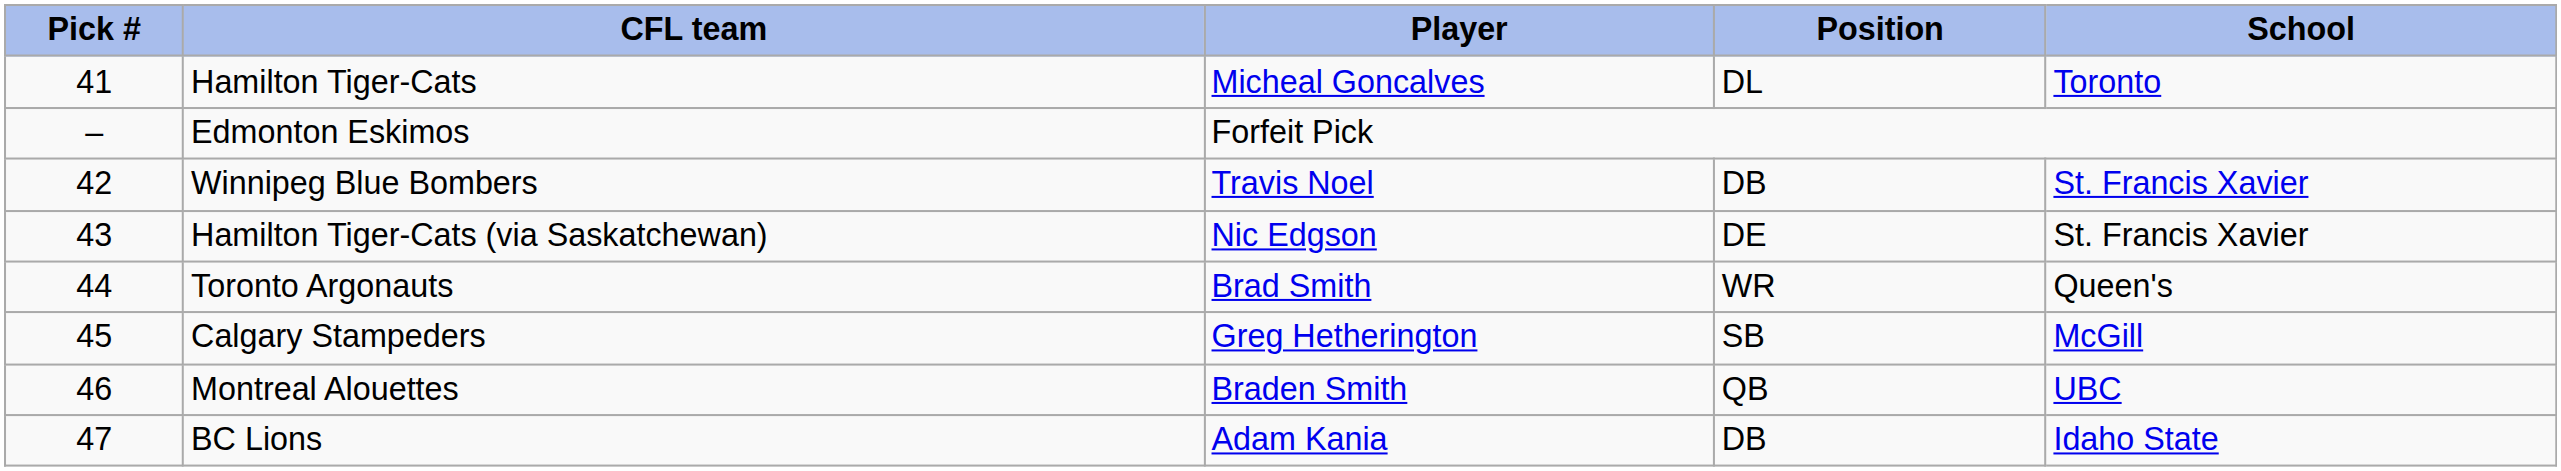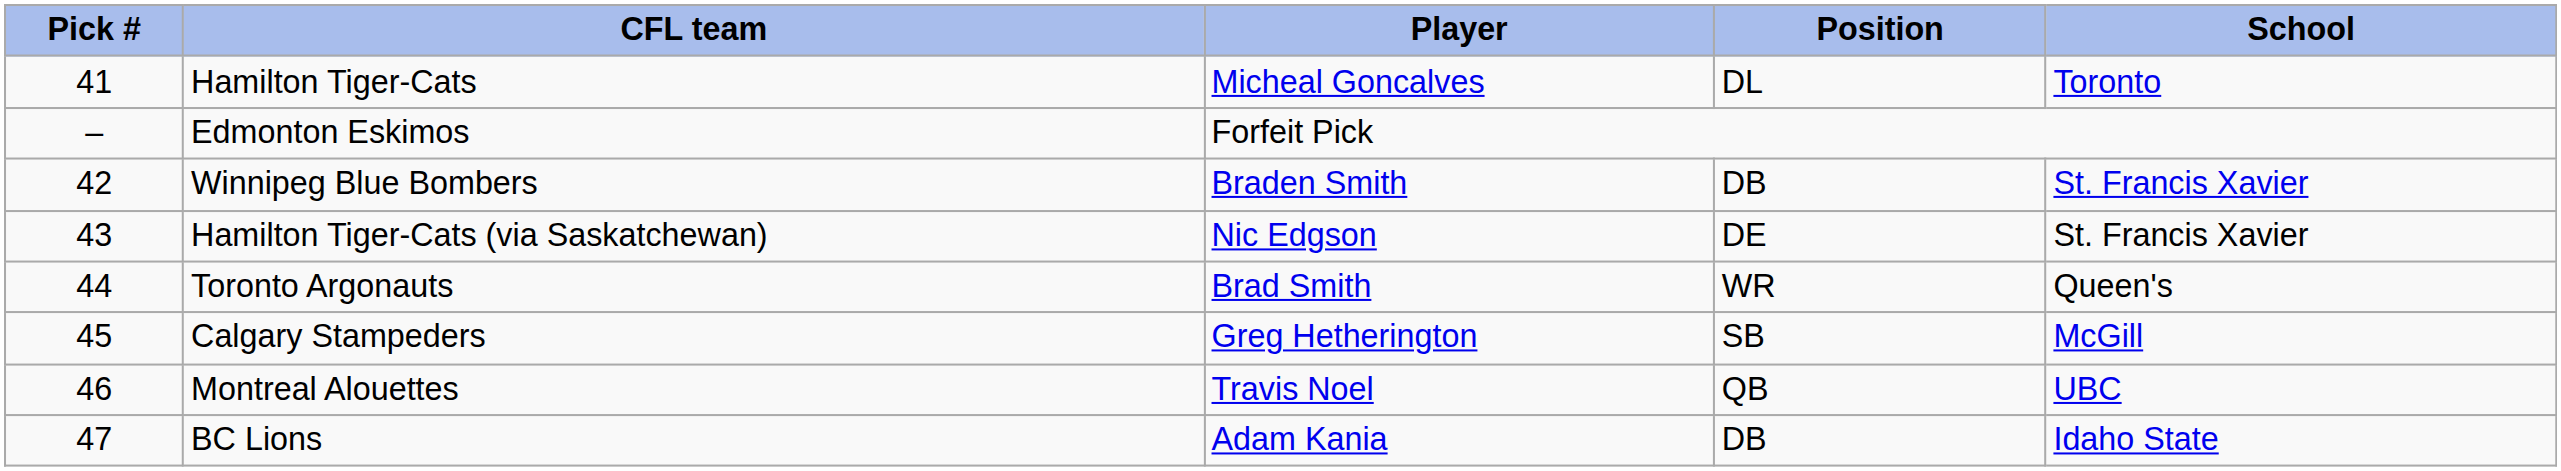 <table class="wikitable" style="width: 100%">
 <tr>
 <th style="background:#A8BDEC;" width=7%>Pick #</th>
 <th width=40% style="background:#A8BDEC;">CFL team</th>
 <th width=20% style="background:#A8BDEC;">Player</th>
 <th width=13% style="background:#A8BDEC;">Position</th>
 <th width=20% style="background:#A8BDEC;">School</th>
 </tr>
 <tr>
 <td align=center>41</td>
 <td>Hamilton Tiger-Cats</td>
 <td><a href='#'>Micheal Goncalves</a></td>
 <td>DL</td>
 <td><a href='#'>Toronto</a></td>
 </tr>
 <tr>
 <td align=center>–</td>
 <td>Edmonton Eskimos</td>
 <td colspan="3">Forfeit Pick</td>
 </tr>
 <tr>
 <td align=center>42</td>
 <td>Winnipeg Blue Bombers</td>
-<td><a href='#'>Travis Noel</a></td>
+<td><a href='#'>Braden Smith</a></td>
 <td>DB</td>
 <td><a href='#'>St. Francis Xavier</a></td>
 </tr>
 <tr>
 <td align=center>43</td>
 <td>Hamilton Tiger-Cats (via Saskatchewan)</td>
 <td><a href='#'>Nic Edgson</a></td>
 <td>DE</td>
 <td>St. Francis Xavier</td>
 </tr>
 <tr>
 <td align=center>44</td>
 <td>Toronto Argonauts</td>
 <td><a href='#'>Brad Smith</a></td>
 <td>WR</td>
 <td>Queen's</td>
 </tr>
 <tr>
 <td align=center>45</td>
 <td>Calgary Stampeders</td>
 <td><a href='#'>Greg Hetherington</a></td>
 <td>SB</td>
 <td><a href='#'>McGill</a></td>
 </tr>
 <tr>
 <td align=center>46</td>
 <td>Montreal Alouettes</td>
-<td><a href='#'>Braden Smith</a></td>
+<td><a href='#'>Travis Noel</a></td>
 <td>QB</td>
 <td><a href='#'>UBC</a></td>
 </tr>
 <tr>
 <td align=center>47</td>
 <td>BC Lions</td>
 <td><a href='#'>Adam Kania</a></td>
 <td>DB</td>
 <td><a href='#'>Idaho State</a></td>
 </tr>
 </table>
